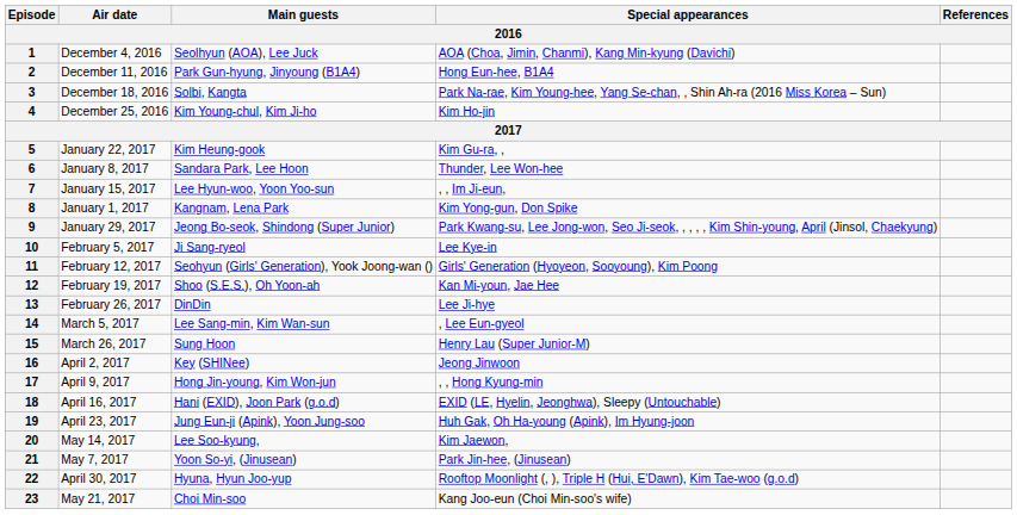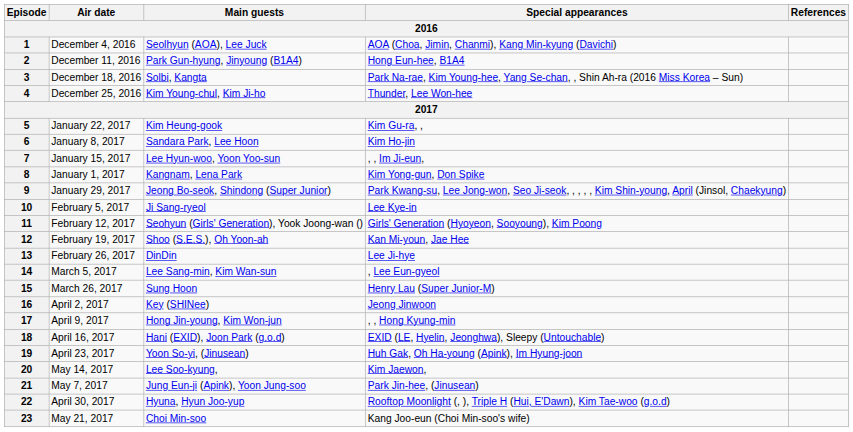 <table class="wikitable">
 <tr>
 <th>Episode</th>
 <th>Air date</th>
 <th>Main guests</th>
 <th>Special appearances</th>
 <th>References</th>
 </tr>
 <tr>
 <th colspan="5">2016</th>
 </tr>
 <tr>
 <th>1</th>
 <td>December 4, 2016</td>
 <td><a href='#'>Seolhyun</a> (<a href='#'>AOA</a>), <a href='#'>Lee Juck</a></td>
 <td><a href='#'>AOA</a> (<a href='#'>Choa</a>, <a href='#'>Jimin</a>, <a href='#'>Chanmi</a>), <a href='#'>Kang Min-kyung</a> (<a href='#'>Davichi</a>)</td>
 <td></td>
 </tr>
 <tr>
 <th>2</th>
 <td>December 11, 2016</td>
 <td><a href='#'>Park Gun-hyung</a>, <a href='#'>Jinyoung</a> (<a href='#'>B1A4</a>)</td>
 <td><a href='#'>Hong Eun-hee</a>, <a href='#'>B1A4</a></td>
 <td></td>
 </tr>
 <tr>
 <th>3</th>
 <td>December 18, 2016</td>
 <td><a href='#'>Solbi</a>, <a href='#'>Kangta</a></td>
 <td><a href='#'>Park Na-rae</a>, <a href='#'>Kim Young-hee</a>, <a href='#'>Yang Se-chan</a>, , Shin Ah-ra (2016 <a href='#'>Miss Korea</a> – Sun)</td>
 <td></td>
 </tr>
 <tr>
 <th>4</th>
 <td>December 25, 2016</td>
 <td><a href='#'>Kim Young-chul</a>, <a href='#'>Kim Ji-ho</a></td>
-<td><a href='#'>Kim Ho-jin</a></td>
+<td><a href='#'>Thunder</a>, <a href='#'>Lee Won-hee</a></td>
 <td></td>
 </tr>
 <tr>
 <th colspan="5">2017</th>
 </tr>
 <tr>
 <th>5</th>
 <td>January 22, 2017</td>
 <td><a href='#'>Kim Heung-gook</a></td>
 <td><a href='#'>Kim Gu-ra</a>, , </td>
 <td></td>
 </tr>
 <tr>
 <th>6</th>
 <td>January 8, 2017</td>
 <td><a href='#'>Sandara Park</a>, <a href='#'>Lee Hoon</a></td>
-<td><a href='#'>Thunder</a>, <a href='#'>Lee Won-hee</a></td>
+<td><a href='#'>Kim Ho-jin</a></td>
 <td></td>
 </tr>
 <tr>
 <th>7</th>
 <td>January 15, 2017</td>
 <td><a href='#'>Lee Hyun-woo</a>, <a href='#'>Yoon Yoo-sun</a></td>
 <td>, , <a href='#'>Im Ji-eun</a>, </td>
 <td></td>
 </tr>
 <tr>
 <th>8</th>
 <td>January 1, 2017</td>
 <td><a href='#'>Kangnam</a>, <a href='#'>Lena Park</a></td>
 <td><a href='#'>Kim Yong-gun</a>, <a href='#'>Don Spike</a></td>
 <td></td>
 </tr>
 <tr>
 <th>9</th>
 <td>January 29, 2017</td>
 <td><a href='#'>Jeong Bo-seok</a>, <a href='#'>Shindong</a> (<a href='#'>Super Junior</a>)</td>
 <td><a href='#'>Park Kwang-su</a>, <a href='#'>Lee Jong-won</a>, <a href='#'>Seo Ji-seok</a>, , , , , <a href='#'>Kim Shin-young</a>, <a href='#'>April</a> (Jinsol, <a href='#'>Chaekyung</a>)</td>
 <td></td>
 </tr>
 <tr>
 <th>10</th>
 <td>February 5, 2017</td>
 <td><a href='#'>Ji Sang-ryeol</a></td>
 <td><a href='#'>Lee Kye-in</a></td>
 <td></td>
 </tr>
 <tr>
 <th>11</th>
 <td>February 12, 2017</td>
 <td><a href='#'>Seohyun</a> (<a href='#'>Girls' Generation</a>), Yook Joong-wan ()</td>
 <td><a href='#'>Girls' Generation</a> (<a href='#'>Hyoyeon</a>, <a href='#'>Sooyoung</a>), <a href='#'>Kim Poong</a></td>
 <td></td>
 </tr>
 <tr>
 <th>12</th>
 <td>February 19, 2017</td>
 <td><a href='#'>Shoo</a> (<a href='#'>S.E.S.</a>), <a href='#'>Oh Yoon-ah</a></td>
 <td><a href='#'>Kan Mi-youn</a>, <a href='#'>Jae Hee</a></td>
 <td></td>
 </tr>
 <tr>
 <th>13</th>
 <td>February 26, 2017</td>
 <td><a href='#'>DinDin</a></td>
 <td><a href='#'>Lee Ji-hye</a></td>
 <td></td>
 </tr>
 <tr>
 <th>14</th>
 <td>March 5, 2017</td>
 <td><a href='#'>Lee Sang-min</a>, <a href='#'>Kim Wan-sun</a></td>
 <td>, <a href='#'>Lee Eun-gyeol</a></td>
 <td></td>
 </tr>
 <tr>
 <th>15</th>
 <td>March 26, 2017</td>
 <td><a href='#'>Sung Hoon</a></td>
 <td><a href='#'>Henry Lau</a> (<a href='#'>Super Junior-M</a>)</td>
 <td></td>
 </tr>
 <tr>
 <th>16</th>
 <td>April 2, 2017</td>
 <td><a href='#'>Key</a> (<a href='#'>SHINee</a>)</td>
 <td><a href='#'>Jeong Jinwoon</a></td>
 <td></td>
 </tr>
 <tr>
 <th>17</th>
 <td>April 9, 2017</td>
 <td><a href='#'>Hong Jin-young</a>, <a href='#'>Kim Won-jun</a></td>
 <td>, , <a href='#'>Hong Kyung-min</a></td>
 <td></td>
 </tr>
 <tr>
 <th>18</th>
 <td>April 16, 2017</td>
 <td><a href='#'>Hani</a> (<a href='#'>EXID</a>), <a href='#'>Joon Park</a> (<a href='#'>g.o.d</a>)</td>
 <td><a href='#'>EXID</a> (<a href='#'>LE</a>, <a href='#'>Hyelin</a>, <a href='#'>Jeonghwa</a>), Sleepy (<a href='#'>Untouchable</a>)</td>
 <td></td>
 </tr>
 <tr>
 <th>19</th>
 <td>April 23, 2017</td>
-<td><a href='#'>Jung Eun-ji</a> (<a href='#'>Apink</a>), <a href='#'>Yoon Jung-soo</a></td>
+<td><a href='#'>Yoon So-yi</a>,  (<a href='#'>Jinusean</a>)</td>
 <td><a href='#'>Huh Gak</a>, <a href='#'>Oh Ha-young</a> (<a href='#'>Apink</a>), <a href='#'>Im Hyung-joon</a></td>
 <td></td>
 </tr>
 <tr>
 <th>20</th>
 <td>May 14, 2017</td>
 <td><a href='#'>Lee Soo-kyung</a>, </td>
 <td><a href='#'>Kim Jaewon</a>, </td>
 <td></td>
 </tr>
 <tr>
 <th>21</th>
 <td>May 7, 2017</td>
-<td><a href='#'>Yoon So-yi</a>,  (<a href='#'>Jinusean</a>)</td>
+<td><a href='#'>Jung Eun-ji</a> (<a href='#'>Apink</a>), <a href='#'>Yoon Jung-soo</a></td>
 <td><a href='#'>Park Jin-hee</a>,  (<a href='#'>Jinusean</a>)</td>
 <td></td>
 </tr>
 <tr>
 <th>22</th>
 <td>April 30, 2017</td>
 <td><a href='#'>Hyuna</a>, <a href='#'>Hyun Joo-yup</a></td>
 <td><a href='#'>Rooftop Moonlight</a> (, ), <a href='#'>Triple H</a> (<a href='#'>Hui, E'Dawn</a>), <a href='#'>Kim Tae-woo</a> (<a href='#'>g.o.d</a>)</td>
 <td></td>
 </tr>
 <tr>
 <th>23</th>
 <td>May 21, 2017</td>
 <td><a href='#'>Choi Min-soo</a></td>
 <td>Kang Joo-eun (Choi Min-soo's wife)</td>
 <td></td>
 </tr>
 </table>
